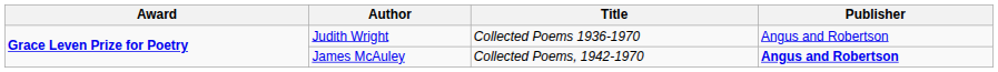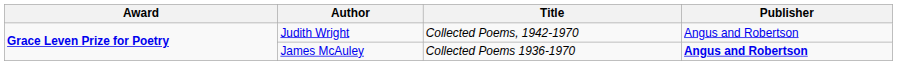 <table class="wikitable" width=95%>
 <tr>
 <th>Award</th>
 <th>Author</th>
 <th>Title</th>
 <th>Publisher</th>
 </tr>
 <tr>
 <td rowspan=2><strong><a href='#'>Grace Leven Prize for Poetry</a></strong></td>
 <td><a href='#'>Judith Wright</a></td>
-<td><em>Collected Poems 1936-1970</em></td>
+<td><em>Collected Poems, 1942-1970</em></td>
 <td><a href='#'>Angus and Robertson</a></td>
 </tr>
 <tr>
 <td><a href='#'>James McAuley</a></td>
-<td><em>Collected Poems, 1942-1970</em></td>
+<td><em>Collected Poems 1936-1970</em></td>
 <td><strong><a href='#'>Angus and Robertson</a></strong></td>
 </tr>
 </table>
